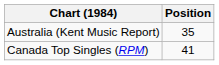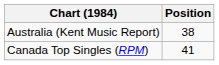 <table class="wikitable">
 <tr>
 <th>Chart (1984)</th>
 <th>Position</th>
 </tr>
 <tr>
 <td>Australia (Kent Music Report)</td>
-<td style="text-align:center;">35</td>
+<td style="text-align:center;">38</td>
 </tr>
 <tr>
 <td>Canada Top Singles (<em><a href='#'>RPM</a></em>)</td>
 <td style="text-align:center;">41</td>
 </tr>
 </table>
